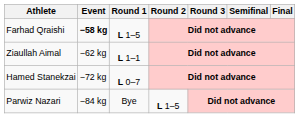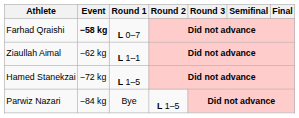 <table class=wikitable style="font-size:90%">
 <tr>
 <th>Athlete</th>
 <th>Event</th>
 <th>Round 1</th>
 <th>Round 2</th>
 <th>Round 3</th>
 <th>Semifinal</th>
 <th>Final</th>
 </tr>
 <tr>
 <td>Farhad Qraishi</td>
 <td><strong>−58 kg</strong></td>
-<td align="center"><br><strong>L</strong> 1–5</td>
+<td align="center"><br><strong>L</strong> 0–7</td>
 <td align=center colspan=4 bgcolor="#ffcccc"><strong>Did not advance</strong></td>
 </tr>
 <tr>
 <td>Ziaullah Aimal</td>
 <td>−62 kg</td>
 <td align="center"><br><strong>L</strong> 1–1</td>
 <td align=center colspan=4 bgcolor="#ffcccc"><strong>Did not advance</strong></td>
 </tr>
 <tr>
 <td>Hamed Stanekzai</td>
 <td>−72 kg</td>
-<td align="center"><br><strong>L</strong> 0–7</td>
+<td align="center"><br><strong>L</strong> 1–5</td>
 <td align=center colspan=4 bgcolor="#ffcccc"><strong>Did not advance</strong></td>
 </tr>
 <tr>
 <td>Parwiz Nazari</td>
 <td>−84 kg</td>
 <td align="center">Bye</td>
 <td align="center"><br><strong>L</strong> 1–5</td>
 <td align=center colspan=3 bgcolor="#ffcccc"><strong>Did not advance</strong></td>
 </tr>
 </table>
